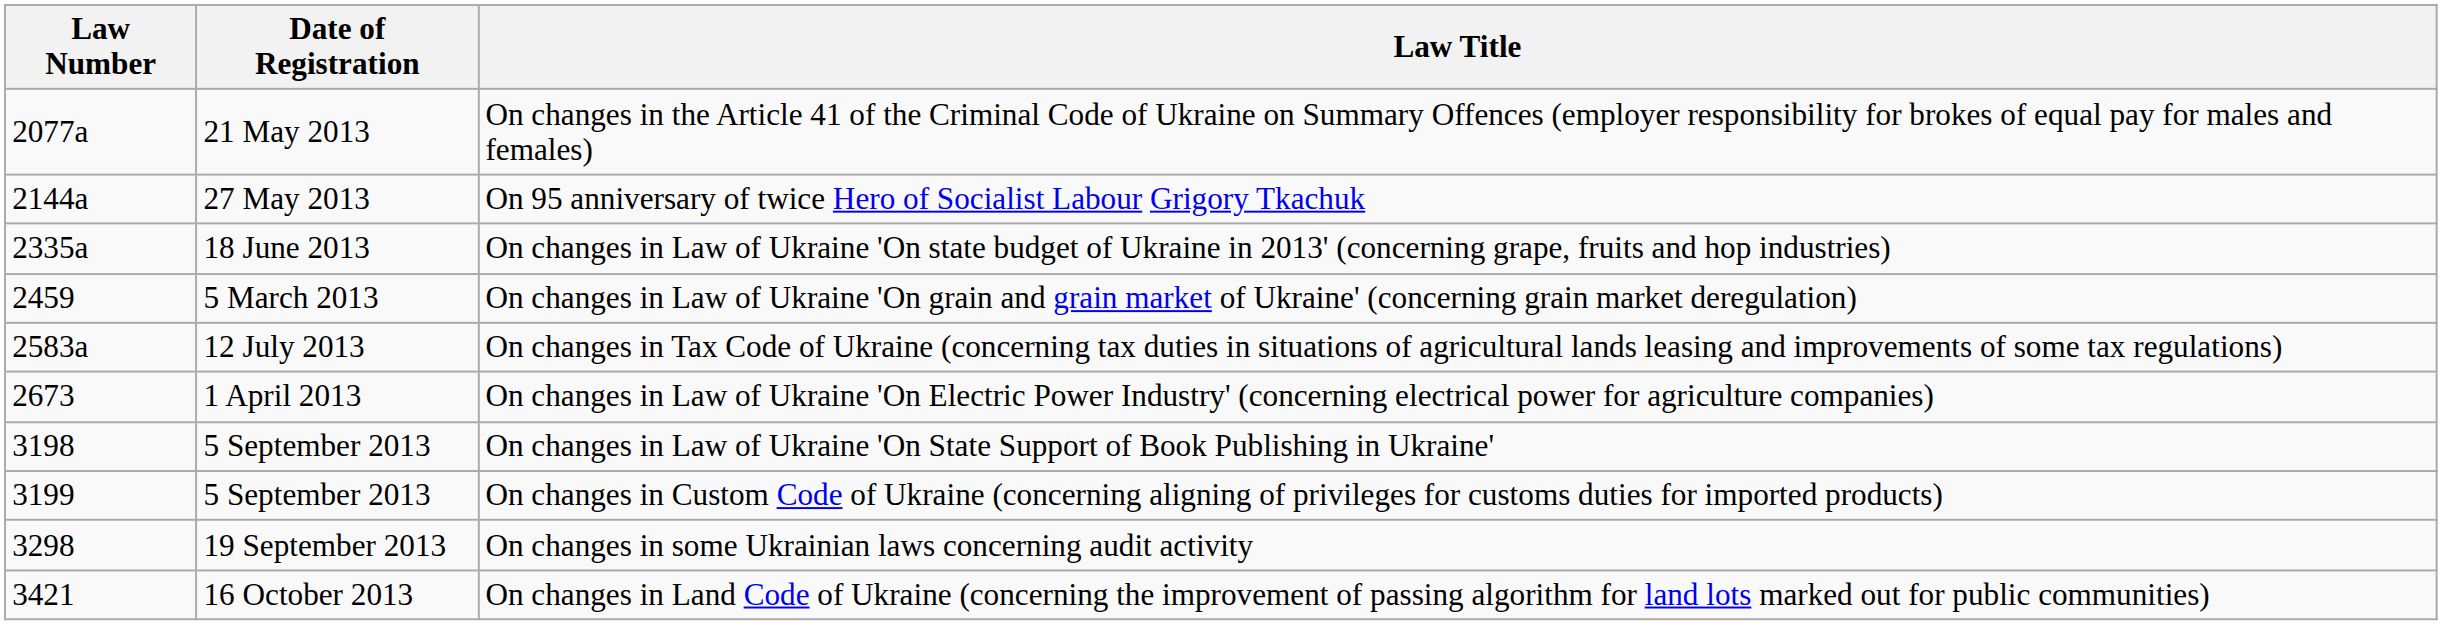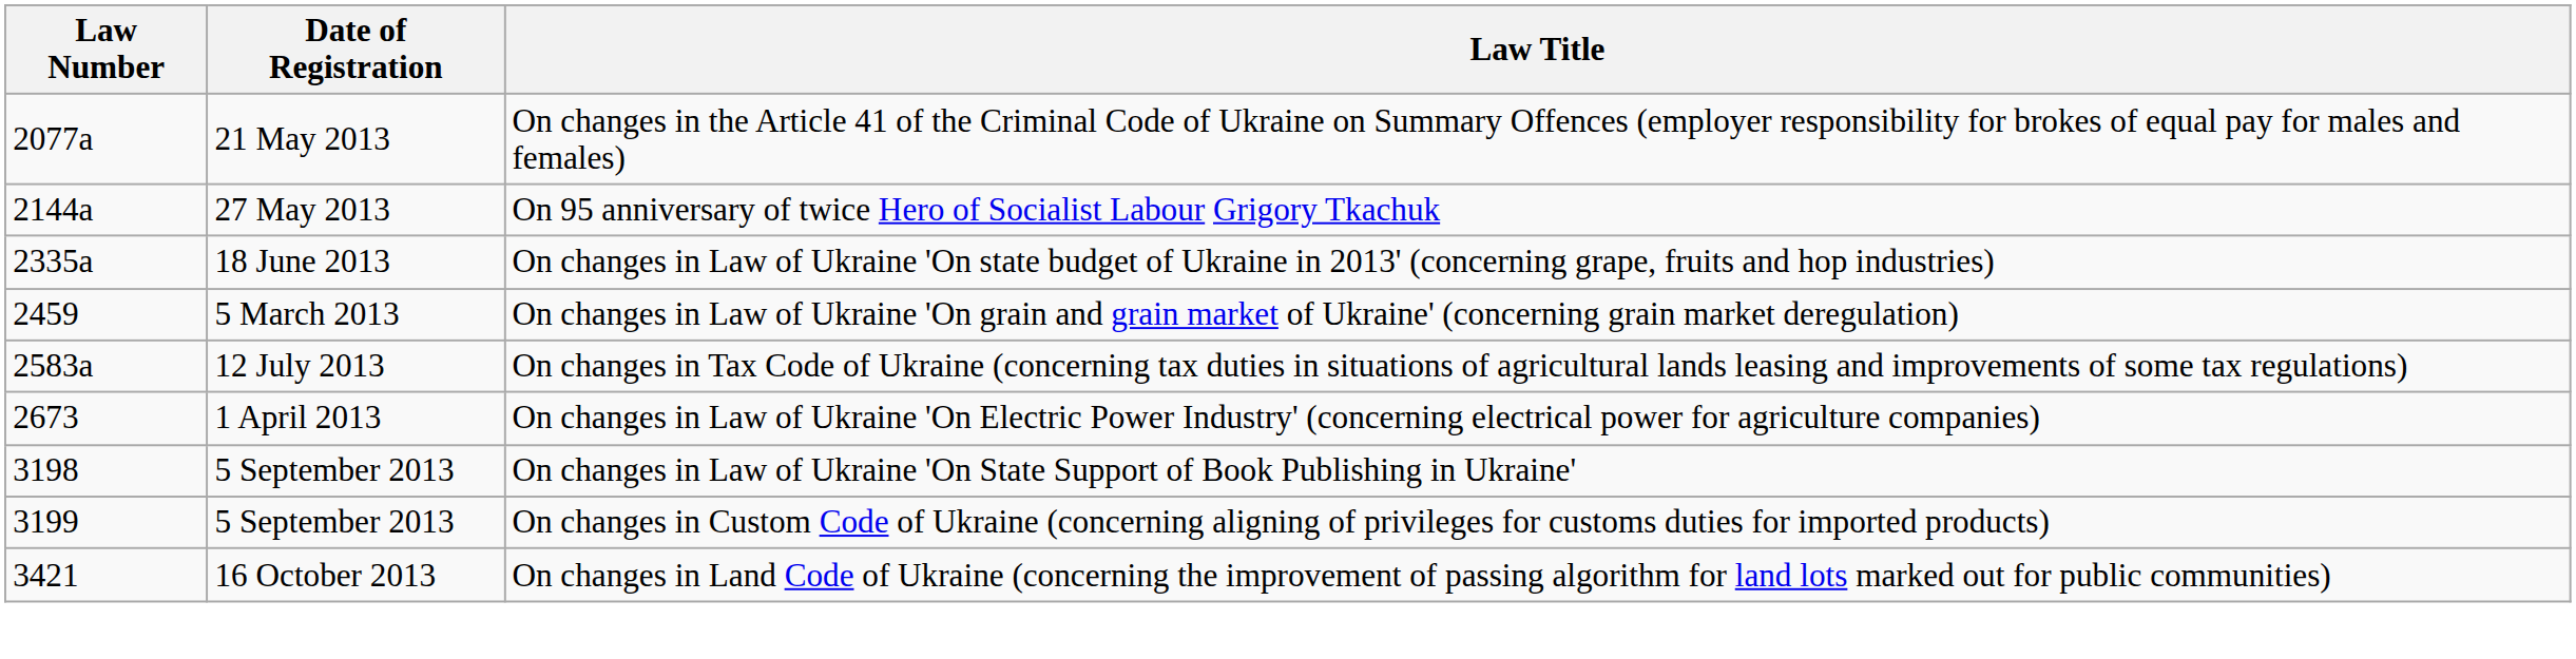 <table class="wikitable">
 <tr>
 <th>Law Number</th>
 <th>Date of Registration</th>
 <th>Law Title</th>
 </tr>
 <tr>
 <td>2077а</td>
 <td>21 May 2013</td>
 <td>On changes in the Article 41 of the Criminal Code of Ukraine on Summary Offences (employer responsibility for brokes of equal pay for males and females)</td>
 </tr>
 <tr>
 <td>2144а</td>
 <td>27 May 2013</td>
 <td>On 95 anniversary of twice <a href='#'>Hero of Socialist Labour</a> <a href='#'>Grigory Tkachuk</a></td>
 </tr>
 <tr>
 <td>2335а</td>
 <td>18 June 2013</td>
 <td>On changes in Law of Ukraine 'On state budget of Ukraine in 2013' (concerning grape, fruits and hop industries)</td>
 </tr>
 <tr>
 <td>2459</td>
 <td>5 March 2013</td>
 <td>On changes in Law of Ukraine 'On grain and <a href='#'>grain market</a> of Ukraine' (concerning grain market deregulation)</td>
 </tr>
 <tr>
 <td>2583а</td>
 <td>12 July 2013</td>
 <td>On changes in Tax Code of Ukraine (concerning tax duties in situations of agricultural lands leasing and improvements of some tax regulations)</td>
 </tr>
 <tr>
 <td>2673</td>
 <td>1 April 2013</td>
 <td>On changes in Law of Ukraine 'On Electric Power Industry' (concerning electrical power for agriculture companies)</td>
 </tr>
 <tr>
 <td>3198</td>
 <td>5 September 2013</td>
 <td>On changes in Law of Ukraine 'On State Support of Book Publishing in Ukraine'</td>
 </tr>
 <tr>
 <td>3199</td>
 <td>5 September 2013</td>
 <td>On changes in Custom <a href='#'>Code</a> of Ukraine (concerning aligning of privileges for customs duties for imported products)</td>
 </tr>
 <tr>
-<td>3298</td>
-<td>19 September 2013</td>
-<td>On changes in some Ukrainian laws concerning audit activity</td>
-</tr>
-<tr>
 <td>3421</td>
 <td>16 October 2013</td>
 <td>On changes in Land <a href='#'>Code</a> of Ukraine (concerning the improvement of passing algorithm for <a href='#'>land lots</a> marked out for public communities)</td>
 </tr>
 </table>
